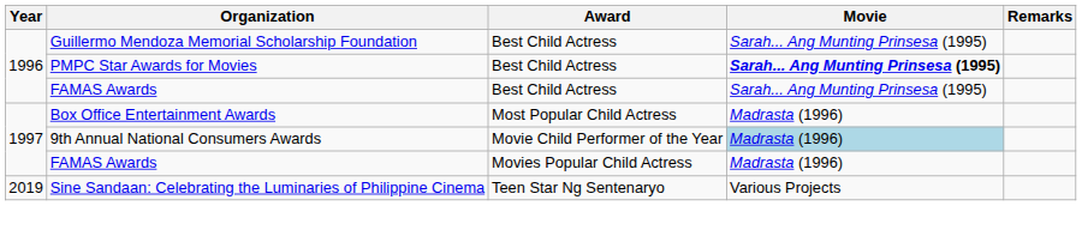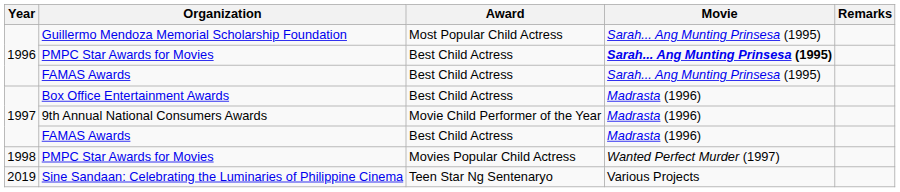 <table class="wikitable sortable">
 <tr>
 <th>Year</th>
 <th>Organization</th>
 <th>Award</th>
 <th>Movie</th>
 <th>Remarks</th>
 </tr>
 <tr>
 <td rowspan="3">1996</td>
 <td><a href='#'>Guillermo Mendoza Memorial Scholarship Foundation</a></td>
-<td>Best Child Actress</td>
+<td>Most Popular Child Actress</td>
 <td><em><a href='#'>Sarah... Ang Munting Prinsesa</a></em> (1995)</td>
 <td></td>
 </tr>
 <tr>
 <td><a href='#'>PMPC Star Awards for Movies</a></td>
 <td>Best Child Actress</td>
 <td><strong><em><a href='#'>Sarah... Ang Munting Prinsesa</a></em> (1995)</strong></td>
 <td></td>
 </tr>
 <tr>
 <td><a href='#'>FAMAS Awards</a></td>
 <td>Best Child Actress</td>
 <td><em><a href='#'>Sarah... Ang Munting Prinsesa</a></em> (1995)</td>
 <td></td>
 </tr>
 <tr>
 <td rowspan="3">1997</td>
 <td><a href='#'>Box Office Entertainment Awards</a></td>
-<td>Most Popular Child Actress</td>
+<td>Best Child Actress</td>
 <td><em><a href='#'>Madrasta</a></em> (1996)</td>
 <td></td>
 </tr>
 <tr>
 <td>9th Annual National Consumers Awards</td>
 <td>Movie Child Performer of the Year</td>
-<td style="background: lightblue;"><em><a href='#'>Madrasta</a></em> (1996)</td>
+<td><em><a href='#'>Madrasta</a></em> (1996)</td>
 <td></td>
 </tr>
 <tr>
 <td><a href='#'>FAMAS Awards</a></td>
+<td>Best Child Actress</td>
+<td><em><a href='#'>Madrasta</a></em> (1996)</td>
+<td></td>
+</tr>
+<tr>
+<td>1998</td>
+<td><a href='#'>PMPC Star Awards for Movies</a></td>
 <td>Movies Popular Child Actress</td>
-<td><em><a href='#'>Madrasta</a></em> (1996)</td>
+<td><em>Wanted Perfect Murder</em> (1997)</td>
 <td></td>
 </tr>
 <tr>
 <td>2019</td>
 <td><a href='#'>Sine Sandaan: Celebrating the Luminaries of Philippine Cinema</a></td>
 <td>Teen Star Ng Sentenaryo</td>
 <td>Various Projects</td>
 <td></td>
 </tr>
 </table>
